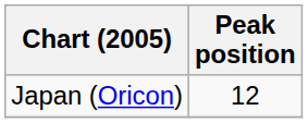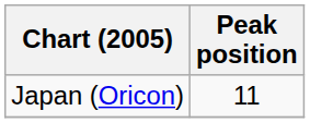 <table class="wikitable sortable plainrowheaders">
 <tr>
 <th scope="col">Chart (2005)</th>
 <th scope="col">Peak<br>position</th>
 </tr>
 <tr>
 <td>Japan (<a href='#'>Oricon</a>)</td>
-<td style="text-align:center;">12</td>
+<td style="text-align:center;">11</td>
 </tr>
 <tr>
 </tr>
 </table>
